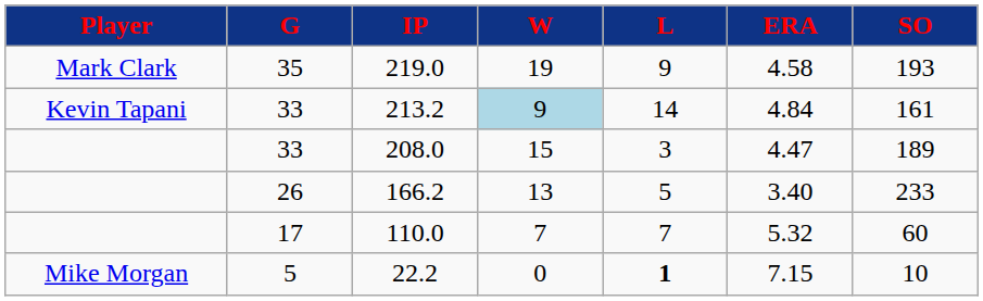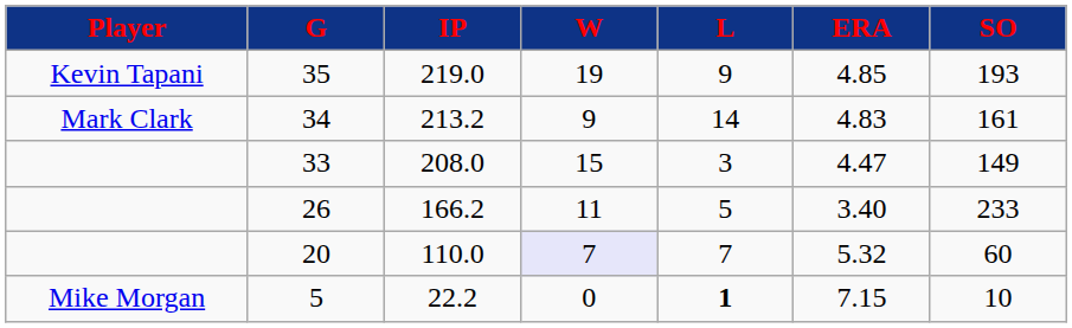 <table class="wikitable sortable">
 <tr>
 <th style="background:#0e3386;color:red;" width="16%">Player</th>
 <th style="background:#0e3386;color:red;" width="9%">G</th>
 <th style="background:#0e3386;color:red;" width="9%">IP</th>
 <th style="background:#0e3386;color:red;" width="9%">W</th>
 <th style="background:#0e3386;color:red;" width="9%">L</th>
 <th style="background:#0e3386;color:red;" width="9%">ERA</th>
 <th style="background:#0e3386;color:red;" width="9%">SO</th>
 </tr>
 <tr align="center">
-<td><a href='#'>Mark Clark</a></td>
+<td><a href='#'>Kevin Tapani</a></td>
 <td>35</td>
 <td>219.0</td>
 <td>19</td>
 <td>9</td>
-<td>4.58</td>
+<td>4.85</td>
 <td>193</td>
 </tr>
 <tr align=center>
-<td><a href='#'>Kevin Tapani</a></td>
-<td>33</td>
+<td><a href='#'>Mark Clark</a></td>
+<td>34</td>
 <td>213.2</td>
-<td style="background: lightblue;">9</td>
+<td>9</td>
 <td>14</td>
-<td>4.84</td>
+<td>4.83</td>
 <td>161</td>
 </tr>
 <tr align=center>
 <td></td>
 <td>33</td>
 <td>208.0</td>
 <td>15</td>
 <td>3</td>
 <td>4.47</td>
-<td>189</td>
+<td>149</td>
 </tr>
 <tr align="center">
 <td></td>
 <td>26</td>
 <td>166.2</td>
-<td>13</td>
+<td>11</td>
 <td>5</td>
 <td>3.40</td>
 <td>233</td>
 </tr>
 <tr align="center">
 <td></td>
-<td>17</td>
+<td>20</td>
 <td>110.0</td>
-<td>7</td>
+<td style="background: lavender;">7</td>
 <td>7</td>
 <td>5.32</td>
 <td>60</td>
 </tr>
 <tr align=center>
 <td><a href='#'>Mike Morgan</a></td>
 <td>5</td>
 <td>22.2</td>
 <td>0</td>
 <td><strong>1</strong></td>
 <td>7.15</td>
 <td>10</td>
 </tr>
 </table>
